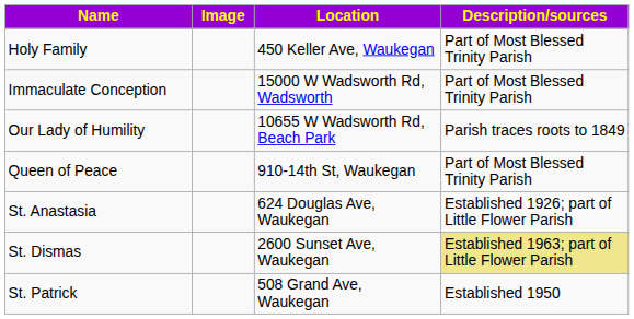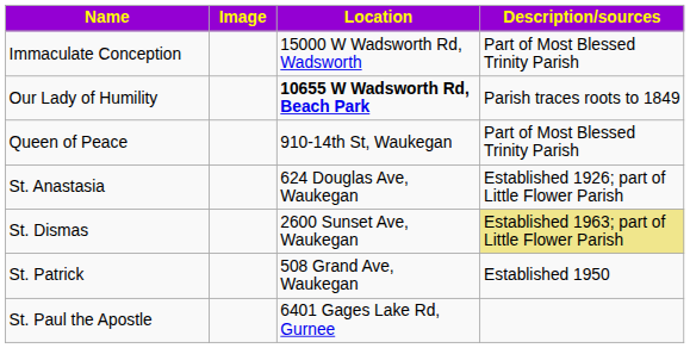 <table class="wikitable sortable" style="width:75%">
 <tr>
 <th style="background:darkviolet; color:yellow;" width="30%"><strong>Name</strong></th>
 <th style="background:darkviolet; color:yellow;" width="10%"><strong>Image</strong></th>
 <th style="background:darkviolet; color:yellow;" width="30%"><strong>Location</strong></th>
 <th style="background:darkviolet; color:yellow;" width="30%"><strong>Description/sources</strong></th>
-</tr>
-<tr>
-<td>Holy Family</td>
-<td></td>
-<td>450 Keller Ave, <a href='#'>Waukegan</a></td>
-<td>Part of Most Blessed Trinity Parish</td>
 </tr>
 <tr>
 <td>Immaculate Conception</td>
 <td></td>
 <td>15000 W Wadsworth Rd, <a href='#'>Wadsworth</a></td>
 <td>Part of Most Blessed Trinity Parish</td>
 </tr>
 <tr>
 <td>Our Lady of Humility</td>
 <td></td>
-<td>10655 W Wadsworth Rd, <a href='#'>Beach Park</a></td>
+<td><strong>10655 W Wadsworth Rd, <a href='#'>Beach Park</a></strong></td>
 <td>Parish traces roots to 1849</td>
 </tr>
 <tr>
 <td>Queen of Peace</td>
 <td></td>
 <td>910-14th St, Waukegan</td>
 <td>Part of Most Blessed Trinity Parish</td>
 </tr>
 <tr>
 <td>St. Anastasia</td>
 <td></td>
 <td>624 Douglas Ave, Waukegan</td>
 <td>Established 1926; part of Little Flower Parish</td>
 </tr>
 <tr>
 <td>St. Dismas</td>
 <td></td>
 <td>2600 Sunset Ave, Waukegan</td>
 <td style="background: khaki;">Established 1963; part of Little Flower Parish</td>
 </tr>
 <tr>
 <td>St. Patrick</td>
 <td></td>
 <td>508 Grand Ave, Waukegan</td>
 <td>Established 1950</td>
 </tr>
+<tr>
+<td>St. Paul the Apostle</td>
+<td></td>
+<td>6401  Gages Lake Rd, <a href='#'>Gurnee</a></td>
+<td></td>
+</tr>
 </table>
